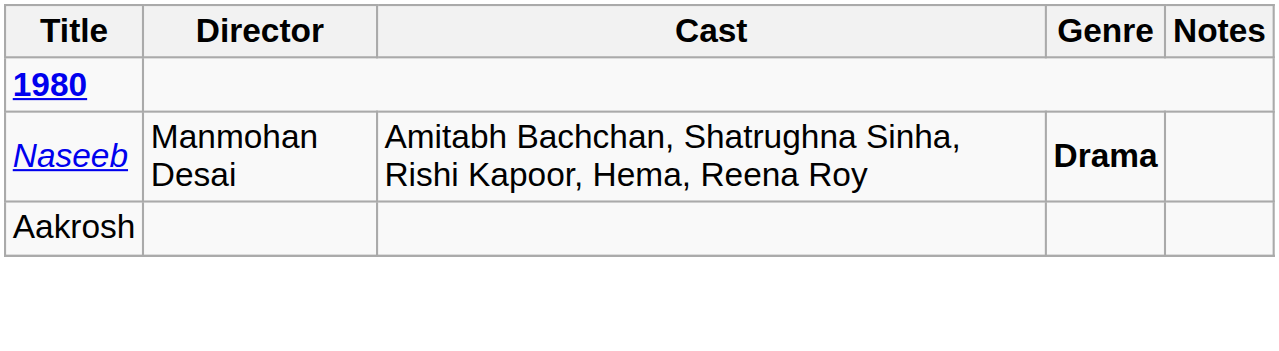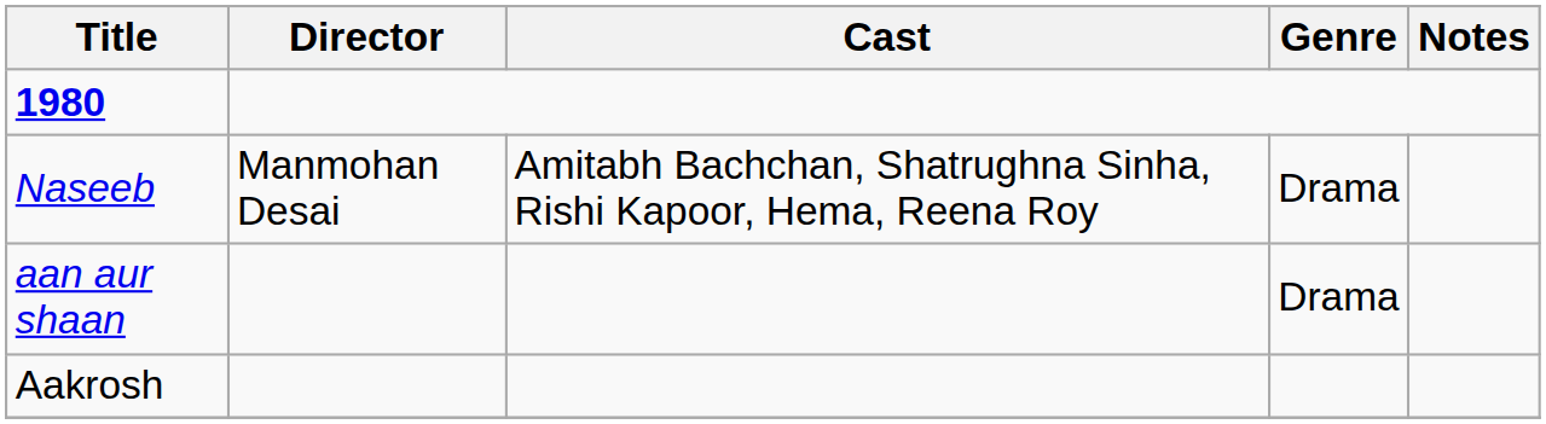 <table class="wikitable">
 <tr>
 <th>Title</th>
 <th>Director</th>
 <th>Cast</th>
 <th>Genre</th>
 <th>Notes</th>
 </tr>
 <tr>
 <td><strong><a href='#'>1980</a></strong></td>
 </tr>
 <tr>
 <td><em><a href='#'>Naseeb</a></em></td>
 <td>Manmohan Desai</td>
 <td>Amitabh Bachchan, Shatrughna Sinha, Rishi Kapoor, Hema, Reena Roy</td>
-<td><strong>Drama</strong></td>
+<td>Drama</td>
+<td></td>
+</tr>
+<tr>
+<td><em><a href='#'>aan aur shaan</a></em></td>
+<td></td>
+<td></td>
+<td>Drama</td>
 <td></td>
 </tr>
 <tr>
 <td>Aakrosh</td>
 <td></td>
 <td></td>
 <td></td>
 <td></td>
 </tr>
 <tr>
 </tr>
 </table>
